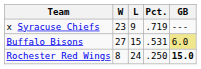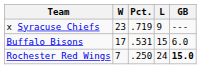 <table class="wikitable sortable">
 <tr>
 <th>Team</th>
 <th>W</th>
+<th>Pct.</th>
 <th>L</th>
-<th>Pct.</th>
 <th>GB</th>
 </tr>
 <tr>
 <td>x <a href='#'>Syracuse Chiefs</a></td>
 <td>23</td>
+<td>.719</td>
 <td>9</td>
-<td>.719</td>
 <td>---</td>
 </tr>
 <tr>
 <td><a href='#'>Buffalo Bisons</a></td>
-<td>27</td>
+<td>17</td>
+<td>.531</td>
 <td>15</td>
-<td>.531</td>
-<td style="background: khaki;">6.0</td>
+<td>6.0</td>
 </tr>
 <tr>
 <td><a href='#'>Rochester Red Wings</a></td>
-<td>8</td>
+<td>7</td>
+<td>.250</td>
 <td>24</td>
-<td>.250</td>
 <td><strong>15.0</strong></td>
 </tr>
 </table>
